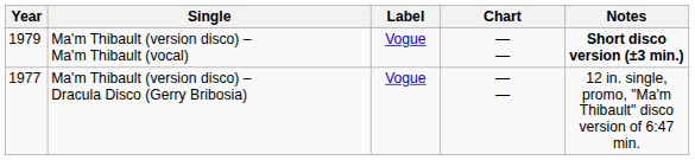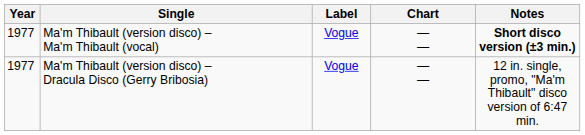 <table class="wikitable">
 <tr>
 <th align="left" valign="top" width="40">Year</th>
 <th align="left" valign="top" width="350">Single</th>
 <th align="center" valign="top" width="70">Label</th>
 <th align="left" valign="top" width="130">Chart</th>
 <th align="left" valign="top" width="130">Notes</th>
 </tr>
 <tr>
-<td align="left" valign="top">1979</td>
+<td align="left" valign="top">1977</td>
 <td align="left" valign="top">Ma'm Thibault (version disco) –<br>Ma'm Thibault (vocal)</td>
 <td align="center" valign="top"><a href='#'>Vogue</a></td>
 <td align="center" valign="top">—<br>—</td>
 <td align="center" valign="top"><strong>Short disco version (±3 min.)</strong></td>
 </tr>
 <tr>
 <td align="left" valign="top">1977</td>
 <td align="left" valign="top">Ma'm Thibault (version disco) –<br>Dracula Disco (Gerry Bribosia)</td>
 <td align="center" valign="top"><a href='#'>Vogue</a></td>
 <td align="center" valign="top">—<br>—</td>
 <td align="center" valign="top">12 in. single, promo, "Ma'm Thibault" disco version of 6:47 min.</td>
 </tr>
 </table>
